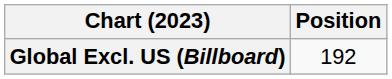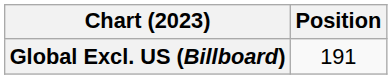 <table class="wikitable plainrowheaders" style="text-align:center">
 <tr>
 <th scope="col">Chart (2023)</th>
 <th scope="col">Position</th>
 </tr>
 <tr>
 <th scope="row">Global Excl. US (<em>Billboard</em>)</th>
-<td>192</td>
+<td>191</td>
 </tr>
 </table>
